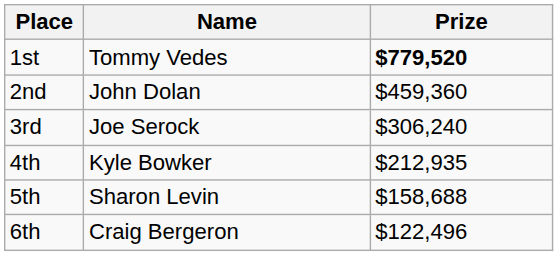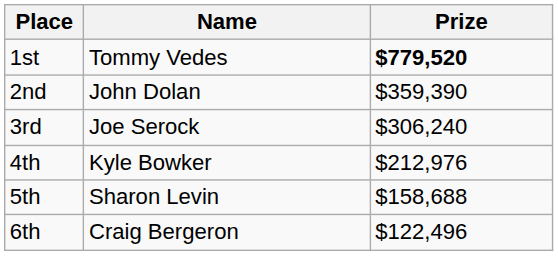 <table class="wikitable">
 <tr>
 <th style="width:50px;">Place</th>
 <th style="width:200px;">Name</th>
 <th style="width:125px;">Prize</th>
 </tr>
 <tr>
 <td>1st</td>
 <td> Tommy Vedes</td>
 <td><strong>$779,520</strong></td>
 </tr>
 <tr>
 <td>2nd</td>
 <td> John Dolan</td>
-<td>$459,360</td>
+<td>$359,390</td>
 </tr>
 <tr>
 <td>3rd</td>
 <td> Joe Serock</td>
 <td>$306,240</td>
 </tr>
 <tr>
 <td>4th</td>
 <td> Kyle Bowker</td>
-<td>$212,935</td>
+<td>$212,976</td>
 </tr>
 <tr>
 <td>5th</td>
 <td> Sharon Levin</td>
 <td>$158,688</td>
 </tr>
 <tr>
 <td>6th</td>
 <td> Craig Bergeron</td>
 <td>$122,496</td>
 </tr>
 </table>
